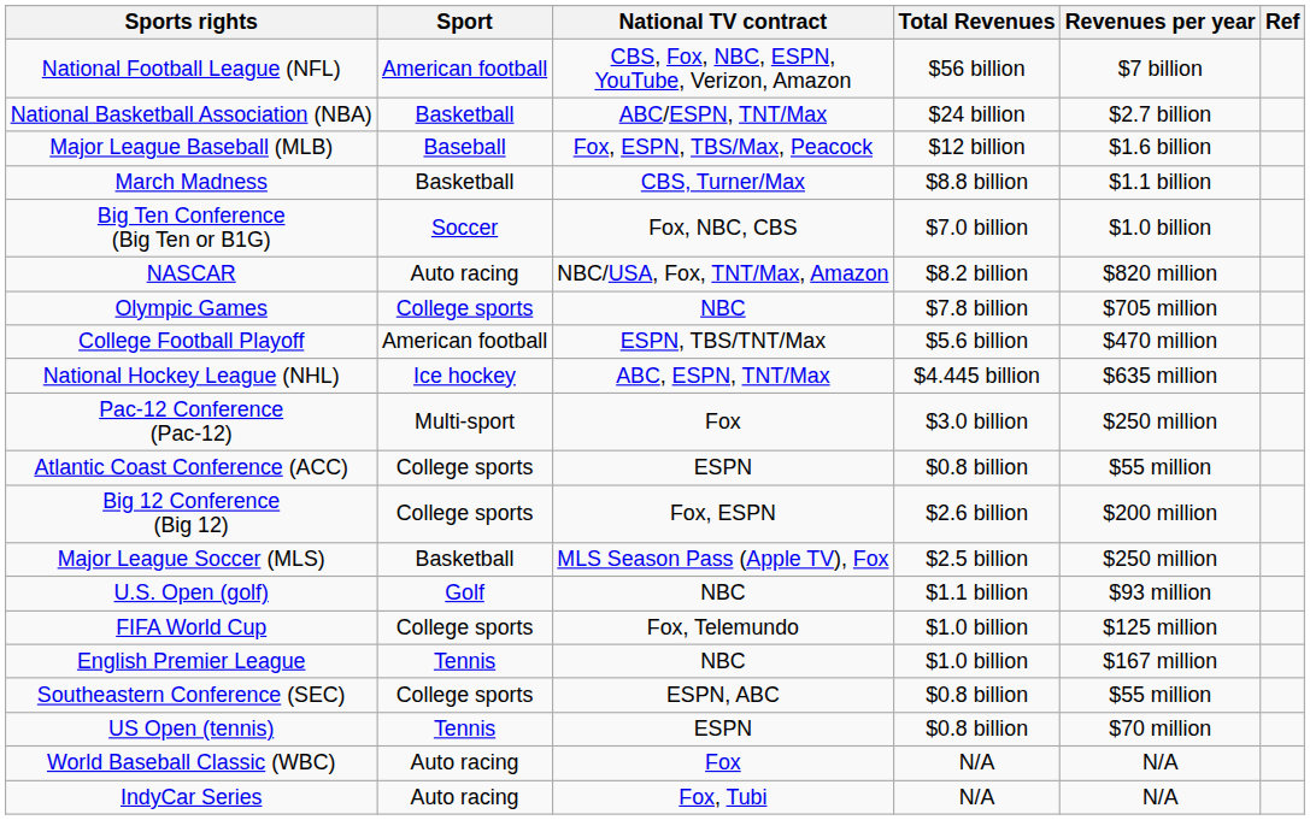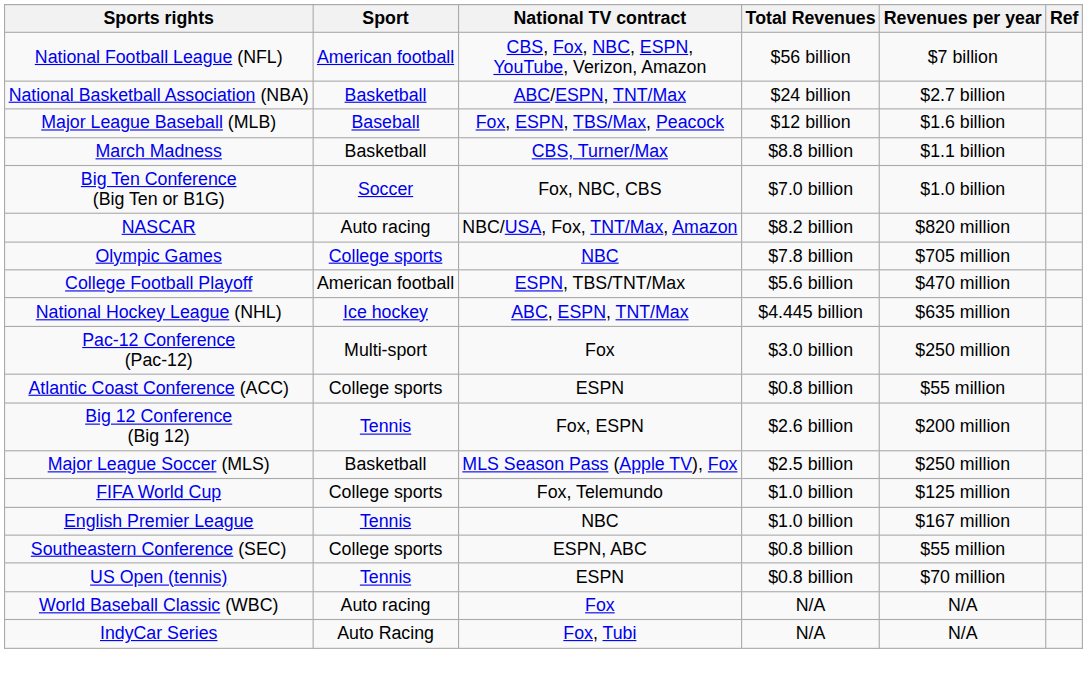 <table class="wikitable sortable" style="text-align:center">
 <tr>
 </tr>
 <tr>
 <th>Sports rights</th>
 <th>Sport</th>
 <th>National TV contract</th>
 <th>Total Revenues</th>
 <th>Revenues per year</th>
 <th>Ref</th>
 </tr>
 <tr>
 <td><a href='#'>National Football League</a> (NFL)</td>
 <td><a href='#'>American football</a></td>
 <td><a href='#'>CBS</a>, <a href='#'>Fox</a>, <a href='#'>NBC</a>, <a href='#'>ESPN</a>, <br> <a href='#'>YouTube</a>, Verizon, Amazon</td>
 <td>$56 billion</td>
 <td>$7 billion</td>
 <td></td>
 </tr>
 <tr>
 <td><a href='#'>National Basketball Association</a> (NBA)</td>
 <td><a href='#'>Basketball</a></td>
 <td><a href='#'>ABC</a>/<a href='#'>ESPN</a>, <a href='#'>TNT/Max</a></td>
 <td>$24 billion</td>
 <td>$2.7 billion</td>
 <td></td>
 </tr>
 <tr ,>
 <td><a href='#'>Major League Baseball</a> (MLB)</td>
 <td><a href='#'>Baseball</a></td>
 <td><a href='#'>Fox</a>, <a href='#'>ESPN</a>, <a href='#'>TBS/Max</a>, <a href='#'>Peacock</a></td>
 <td>$12 billion</td>
 <td>$1.6 billion</td>
 <td></td>
 </tr>
 <tr>
 <td><a href='#'>March Madness</a></td>
 <td>Basketball</td>
 <td><a href='#'>CBS, Turner/Max</a></td>
 <td>$8.8 billion</td>
 <td>$1.1 billion</td>
 <td></td>
 </tr>
 <tr>
 <td><a href='#'>Big Ten Conference</a><br>(Big Ten or B1G)</td>
 <td><a href='#'>Soccer</a></td>
 <td>Fox, NBC, CBS</td>
 <td>$7.0 billion</td>
 <td>$1.0 billion</td>
 <td></td>
 </tr>
 <tr>
 <td><a href='#'>NASCAR</a></td>
 <td>Auto racing</td>
 <td>NBC/<a href='#'>USA</a>, Fox, <a href='#'>TNT/Max</a>, <a href='#'>Amazon</a></td>
 <td>$8.2 billion</td>
 <td>$820 million</td>
 <td></td>
 </tr>
 <tr>
 <td><a href='#'>Olympic Games</a></td>
 <td><a href='#'>College sports</a></td>
 <td><a href='#'>NBC</a></td>
 <td>$7.8 billion</td>
 <td>$705 million</td>
 <td></td>
 </tr>
 <tr>
 <td><a href='#'>College Football Playoff</a></td>
 <td>American football</td>
 <td><a href='#'>ESPN</a>, TBS/TNT/Max</td>
 <td>$5.6 billion</td>
 <td>$470 million</td>
 <td></td>
 </tr>
 <tr>
 <td><a href='#'>National Hockey League</a> (NHL)</td>
 <td><a href='#'>Ice hockey</a></td>
 <td><a href='#'>ABC</a>, <a href='#'>ESPN</a>, <a href='#'>TNT/Max</a></td>
 <td>$4.445 billion</td>
 <td>$635 million</td>
 <td></td>
 </tr>
 <tr>
 <td><a href='#'>Pac-12 Conference</a><br>(Pac-12)</td>
 <td>Multi-sport</td>
 <td>Fox</td>
 <td>$3.0 billion</td>
 <td>$250 million</td>
 <td></td>
 </tr>
 <tr>
 <td><a href='#'>Atlantic Coast Conference</a> (ACC)</td>
 <td>College sports</td>
 <td>ESPN</td>
 <td>$0.8 billion</td>
 <td>$55 million</td>
 <td></td>
 </tr>
 <tr>
 <td><a href='#'>Big 12 Conference</a><br>(Big 12)</td>
-<td>College sports</td>
+<td><a href='#'>Tennis</a></td>
 <td>Fox, ESPN</td>
 <td>$2.6 billion</td>
 <td>$200 million</td>
 <td></td>
 </tr>
 <tr>
 <td><a href='#'>Major League Soccer</a> (MLS)</td>
 <td>Basketball</td>
 <td><a href='#'>MLS Season Pass</a> (<a href='#'>Apple TV</a>), <a href='#'>Fox</a></td>
 <td>$2.5 billion</td>
 <td>$250 million</td>
-<td></td>
-</tr>
-<tr>
-<td><a href='#'>U.S. Open (golf)</a></td>
-<td><a href='#'>Golf</a></td>
-<td>NBC</td>
-<td>$1.1 billion</td>
-<td>$93 million</td>
 <td></td>
 </tr>
 <tr>
 <td><a href='#'>FIFA World Cup</a></td>
 <td>College sports</td>
 <td>Fox, Telemundo</td>
 <td>$1.0 billion</td>
 <td>$125 million</td>
 <td></td>
 </tr>
 <tr>
 <td><a href='#'>English Premier League</a></td>
 <td><a href='#'>Tennis</a></td>
 <td>NBC</td>
 <td>$1.0 billion</td>
 <td>$167 million</td>
 <td></td>
 </tr>
 <tr>
 <td><a href='#'>Southeastern Conference</a> (SEC)</td>
 <td>College sports</td>
 <td>ESPN, ABC</td>
 <td>$0.8 billion</td>
 <td>$55 million</td>
 <td></td>
 </tr>
 <tr>
 <td><a href='#'>US Open (tennis)</a></td>
 <td><a href='#'>Tennis</a></td>
 <td>ESPN</td>
 <td>$0.8 billion</td>
 <td>$70 million</td>
 <td></td>
 </tr>
 <tr>
 <td><a href='#'>World Baseball Classic</a> (WBC)</td>
 <td>Auto racing</td>
 <td><a href='#'>Fox</a></td>
 <td>N/A</td>
 <td>N/A</td>
 <td></td>
 </tr>
 <tr>
 <td><a href='#'>IndyCar Series</a></td>
-<td>Auto racing</td>
+<td>Auto Racing</td>
 <td><a href='#'>Fox</a>, <a href='#'>Tubi</a></td>
 <td>N/A</td>
 <td>N/A</td>
 <td></td>
 </tr>
 </table>
